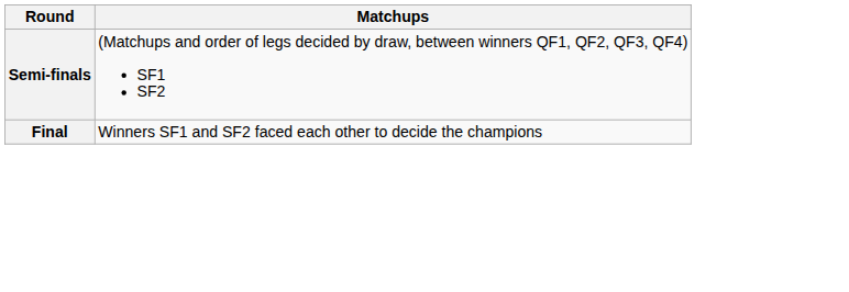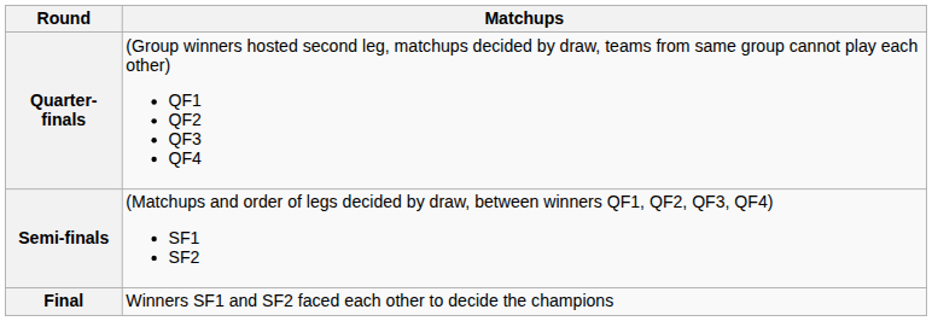 <table class=wikitable>
 <tr>
 <th>Round</th>
 <th>Matchups</th>
+</tr>
+<tr>
+<th>Quarter-finals</th>
+<td>(Group winners hosted second leg, matchups decided by draw, teams from same group cannot play each other)<br><ul><li>QF1</li><li>QF2</li><li>QF3</li><li>QF4</li></ul></td>
 </tr>
 <tr>
 <th>Semi-finals</th>
 <td>(Matchups and order of legs decided by draw, between winners QF1, QF2, QF3, QF4)<br><ul><li>SF1</li><li>SF2</li></ul></td>
 </tr>
 <tr>
 <th>Final</th>
 <td>Winners SF1 and SF2 faced each other to decide the champions</td>
 </tr>
 </table>
